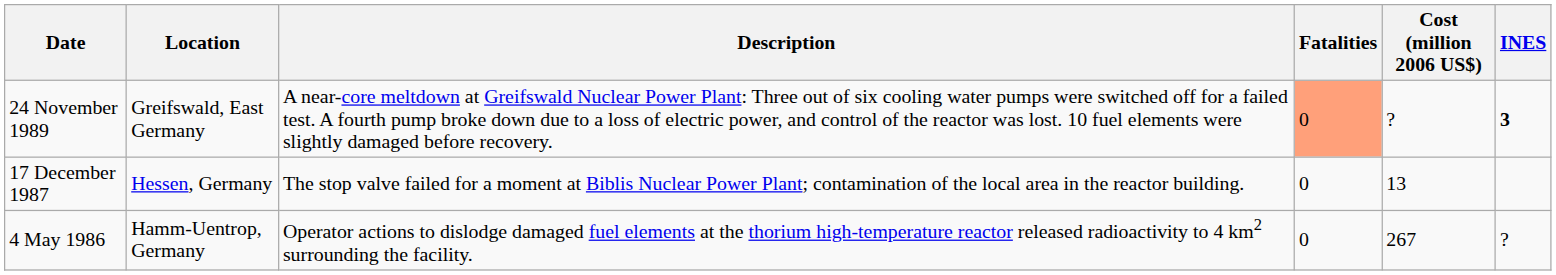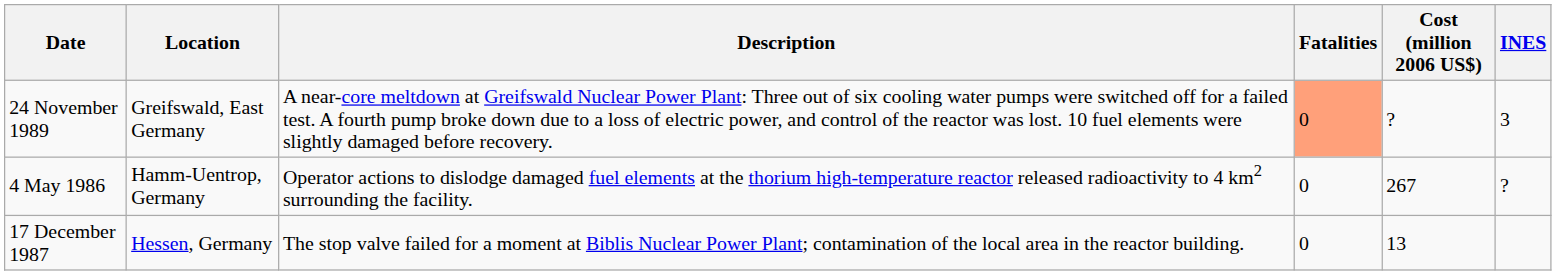 <table class="wikitable sortable">
 <tr>
 <th>Date</th>
 <th>Location</th>
 <th>Description</th>
 <th>Fatalities</th>
 <th>Cost <br>(million 2006 US$)</th>
 <th><a href='#'>INES</a></th>
 </tr>
 <tr>
 <td>24 November 1989</td>
 <td>Greifswald, East Germany</td>
 <td>A near-<a href='#'>core meltdown</a> at <a href='#'>Greifswald Nuclear Power Plant</a>: Three out of six cooling water pumps were switched off for a failed test. A fourth pump broke down due to a loss of electric power, and control of the reactor was lost. 10 fuel elements were slightly damaged before recovery.</td>
 <td style="background: lightsalmon;">0</td>
 <td>?</td>
-<td><strong>3</strong></td>
+<td>3</td>
+</tr>
+<tr>
+<td>4 May 1986</td>
+<td>Hamm-Uentrop, Germany</td>
+<td>Operator actions to dislodge damaged <a href='#'>fuel elements</a> at the <a href='#'>thorium high-temperature reactor</a> released radioactivity to 4 km<sup>2</sup> surrounding the facility.</td>
+<td>0</td>
+<td>267</td>
+<td>?</td>
 </tr>
 <tr>
 <td>17 December 1987</td>
 <td><a href='#'>Hessen</a>, Germany</td>
 <td>The stop valve failed for a moment at <a href='#'>Biblis Nuclear Power Plant</a>; contamination of the local area in the reactor building.</td>
 <td>0</td>
 <td>13</td>
 <td></td>
 </tr>
-<tr>
-<td>4 May 1986</td>
-<td>Hamm-Uentrop, Germany</td>
-<td>Operator actions to dislodge damaged <a href='#'>fuel elements</a> at the <a href='#'>thorium high-temperature reactor</a> released radioactivity to 4 km<sup>2</sup> surrounding the facility.</td>
-<td>0</td>
-<td>267</td>
-<td>?</td>
-</tr>
 </table>
